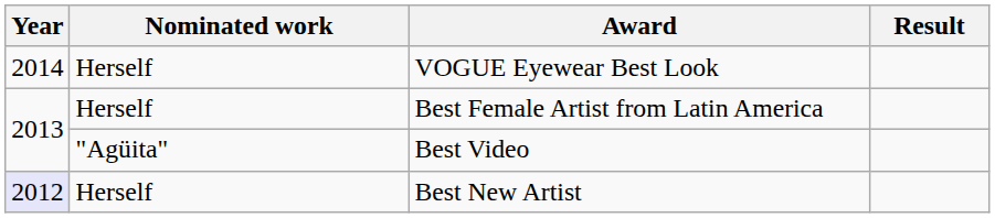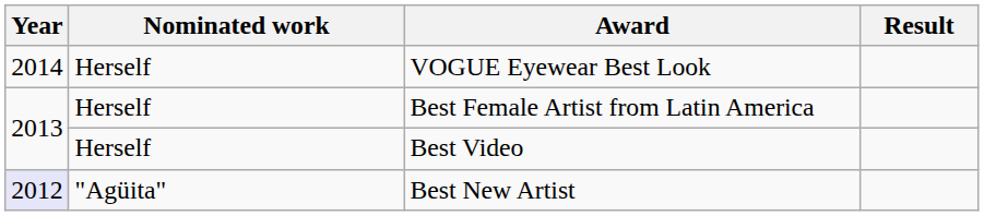 <table class="wikitable">
 <tr>
 <th>Year</th>
 <th width="200">Nominated work</th>
 <th width="275">Award</th>
 <th width="65">Result</th>
 </tr>
 <tr>
 <td>2014</td>
 <td>Herself</td>
 <td>VOGUE Eyewear Best Look</td>
 <td></td>
 </tr>
 <tr>
 <td rowspan="2">2013</td>
 <td>Herself</td>
 <td>Best Female Artist from Latin America</td>
 <td></td>
 </tr>
 <tr>
-<td>"Agüita"</td>
+<td>Herself</td>
 <td>Best Video</td>
 <td></td>
 </tr>
 <tr>
 <td style="background: lavender;">2012</td>
-<td>Herself</td>
+<td>"Agüita"</td>
 <td>Best New Artist</td>
 <td></td>
 </tr>
 </table>
